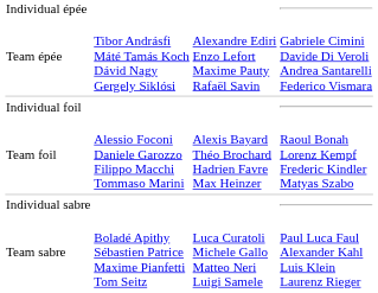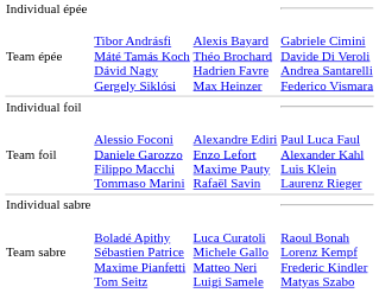 <table>
 <tr>
 <td>Individual épée <br></td>
 <td></td>
 <td></td>
 <td><hr></td>
 </tr>
 <tr>
 <td>Team épée <br></td>
 <td><br><a href='#'>Tibor Andrásfi</a><br><a href='#'>Máté Tamás Koch</a><br><a href='#'>Dávid Nagy</a><br><a href='#'>Gergely Siklósi</a></td>
-<td><br><a href='#'>Alexandre Ediri</a><br><a href='#'>Enzo Lefort</a><br><a href='#'>Maxime Pauty</a><br><a href='#'>Rafaël Savin</a></td>
+<td><br><a href='#'>Alexis Bayard</a><br><a href='#'>Théo Brochard</a><br><a href='#'>Hadrien Favre</a><br><a href='#'>Max Heinzer</a></td>
 <td><br><a href='#'>Gabriele Cimini</a><br><a href='#'>Davide Di Veroli</a><br><a href='#'>Andrea Santarelli</a><br><a href='#'>Federico Vismara</a></td>
 </tr>
 <tr bgcolor=#DDDDDD>
 <td colspan=7></td>
 </tr>
 <tr>
 <td>Individual foil <br></td>
 <td></td>
 <td></td>
 <td><hr></td>
 </tr>
 <tr>
 <td>Team foil<br></td>
 <td><br><a href='#'>Alessio Foconi</a><br><a href='#'>Daniele Garozzo</a><br><a href='#'>Filippo Macchi</a><br><a href='#'>Tommaso Marini</a></td>
-<td><br><a href='#'>Alexis Bayard</a><br><a href='#'>Théo Brochard</a><br><a href='#'>Hadrien Favre</a><br><a href='#'>Max Heinzer</a></td>
-<td><br><a href='#'>Raoul Bonah</a><br><a href='#'>Lorenz Kempf</a><br><a href='#'>Frederic Kindler</a><br><a href='#'>Matyas Szabo</a></td>
+<td><br><a href='#'>Alexandre Ediri</a><br><a href='#'>Enzo Lefort</a><br><a href='#'>Maxime Pauty</a><br><a href='#'>Rafaël Savin</a></td>
+<td><br><a href='#'>Paul Luca Faul</a><br><a href='#'>Alexander Kahl</a><br><a href='#'>Luis Klein</a><br><a href='#'>Laurenz Rieger</a></td>
 </tr>
 <tr bgcolor=#DDDDDD>
 <td colspan=7></td>
 </tr>
 <tr>
 <td>Individual sabre <br></td>
 <td></td>
 <td></td>
 <td><hr></td>
 </tr>
 <tr>
 <td>Team sabre <br></td>
 <td><br><a href='#'>Boladé Apithy</a><br><a href='#'>Sébastien Patrice</a><br><a href='#'>Maxime Pianfetti</a><br><a href='#'>Tom Seitz</a></td>
 <td><br><a href='#'>Luca Curatoli</a><br><a href='#'>Michele Gallo</a><br><a href='#'>Matteo Neri</a><br><a href='#'>Luigi Samele</a></td>
-<td><br><a href='#'>Paul Luca Faul</a><br><a href='#'>Alexander Kahl</a><br><a href='#'>Luis Klein</a><br><a href='#'>Laurenz Rieger</a></td>
+<td><br><a href='#'>Raoul Bonah</a><br><a href='#'>Lorenz Kempf</a><br><a href='#'>Frederic Kindler</a><br><a href='#'>Matyas Szabo</a></td>
 </tr>
 </table>
